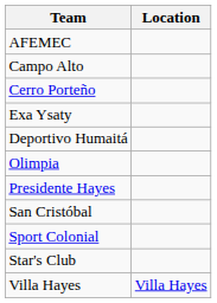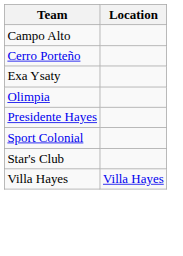 <table class="wikitable sortable" style="text-align: left;">
 <tr>
 <th>Team</th>
 <th>Location</th>
-</tr>
-<tr>
-<td>AFEMEC</td>
-<td></td>
 </tr>
 <tr>
 <td>Campo Alto</td>
 <td></td>
 </tr>
 <tr>
 <td><a href='#'>Cerro Porteño</a></td>
 <td></td>
 </tr>
 <tr>
 <td>Exa Ysaty</td>
 <td></td>
 </tr>
 <tr>
-<td>Deportivo Humaitá</td>
-<td></td>
-</tr>
-<tr>
 <td><a href='#'>Olimpia</a></td>
 <td></td>
 </tr>
 <tr>
 <td><a href='#'>Presidente Hayes</a></td>
-<td></td>
-</tr>
-<tr>
-<td>San Cristóbal</td>
 <td></td>
 </tr>
 <tr>
 <td><a href='#'>Sport Colonial</a></td>
 <td></td>
 </tr>
 <tr>
 <td>Star's Club</td>
 <td></td>
 </tr>
 <tr>
 <td>Villa Hayes</td>
 <td> <a href='#'>Villa Hayes</a></td>
 </tr>
 </table>
